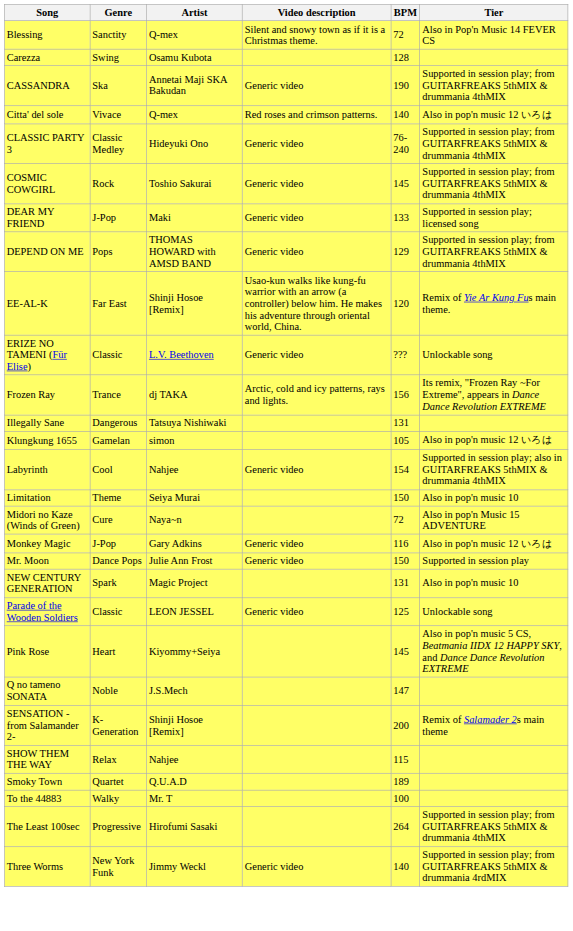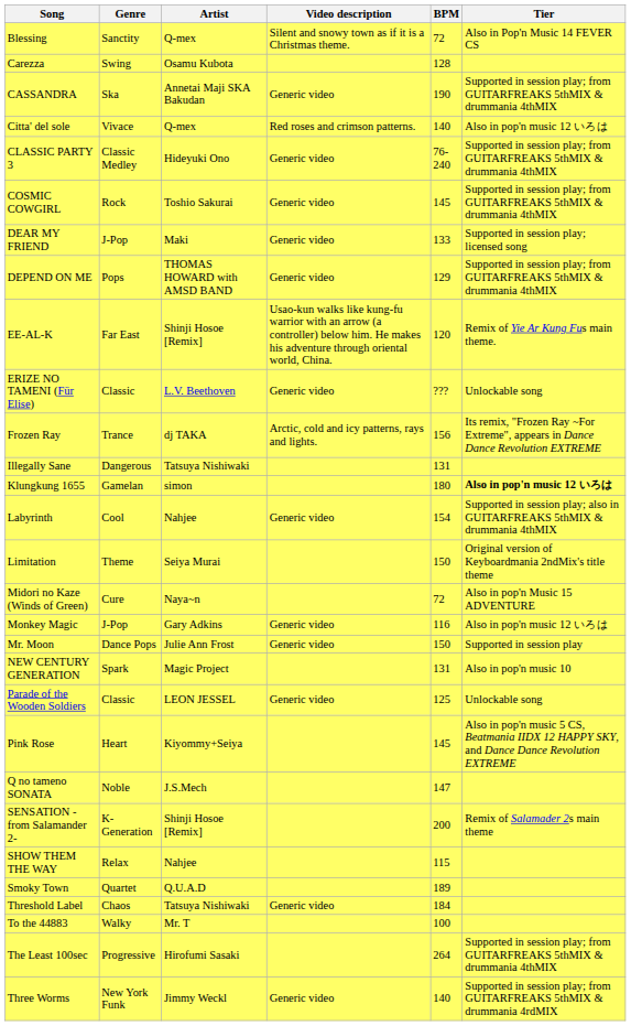 <table class="wikitable">
 <tr>
 <th>Song</th>
 <th>Genre</th>
 <th>Artist</th>
 <th>Video description</th>
 <th>BPM</th>
 <th>Tier</th>
 </tr>
 <tr style="background:#FFFF66;">
 <td>Blessing</td>
 <td>Sanctity</td>
 <td>Q-mex</td>
 <td>Silent and snowy town as if it is a Christmas theme.</td>
 <td>72</td>
 <td>Also in Pop'n Music 14 FEVER CS</td>
 </tr>
 <tr style="background:#FFFF66;">
 <td>Carezza</td>
 <td>Swing</td>
 <td>Osamu Kubota</td>
 <td></td>
 <td>128</td>
 <td></td>
 </tr>
 <tr style="background:#FFFF66;">
 <td>CASSANDRA</td>
 <td>Ska</td>
 <td>Annetai Maji SKA Bakudan</td>
 <td>Generic video</td>
 <td>190</td>
 <td>Supported in session play; from GUITARFREAKS 5thMIX & drummania 4thMIX</td>
 </tr>
 <tr style="background:#FFFF66;">
 <td>Citta' del sole</td>
 <td>Vivace</td>
 <td>Q-mex</td>
 <td>Red roses and crimson patterns.</td>
 <td>140</td>
 <td>Also in pop'n music 12 いろは</td>
 </tr>
 <tr style="background:#FFFF66;">
 <td>CLASSIC PARTY 3</td>
 <td>Classic Medley</td>
 <td>Hideyuki Ono</td>
 <td>Generic video</td>
 <td>76-240</td>
 <td>Supported in session play; from GUITARFREAKS 5thMIX & drummania 4thMIX</td>
 </tr>
 <tr style="background:#FFFF66;">
 <td>COSMIC COWGIRL</td>
 <td>Rock</td>
 <td>Toshio Sakurai</td>
 <td>Generic video</td>
 <td>145</td>
 <td>Supported in session play; from GUITARFREAKS 5thMIX & drummania 4thMIX</td>
 </tr>
 <tr style="background:#FFFF66;">
 <td>DEAR MY FRIEND</td>
 <td>J-Pop</td>
 <td>Maki</td>
 <td>Generic video</td>
 <td>133</td>
 <td>Supported in session play; licensed song</td>
 </tr>
 <tr style="background:#FFFF66;">
 <td>DEPEND ON ME</td>
 <td>Pops</td>
 <td>THOMAS HOWARD with AMSD BAND</td>
 <td>Generic video</td>
 <td>129</td>
 <td>Supported in session play; from GUITARFREAKS 5thMIX & drummania 4thMIX</td>
 </tr>
 <tr style="background:#FFFF66;">
 <td>EE-AL-K</td>
 <td>Far East</td>
 <td>Shinji Hosoe [Remix]</td>
 <td>Usao-kun walks like kung-fu warrior with an arrow (a controller) below him. He makes his adventure through oriental world, China.</td>
 <td>120</td>
 <td>Remix of <em><a href='#'>Yie Ar Kung Fu</a></em>s main theme.</td>
 </tr>
 <tr style="background:#FFFF66;">
 <td>ERIZE NO TAMENI (<a href='#'>Für Elise</a>)</td>
 <td>Classic</td>
 <td><a href='#'>L.V. Beethoven</a></td>
 <td>Generic video</td>
 <td>???</td>
 <td>Unlockable song</td>
 </tr>
 <tr style="background:#FFFF66;">
 <td>Frozen Ray</td>
 <td>Trance</td>
 <td>dj TAKA</td>
 <td>Arctic, cold and icy patterns, rays and lights.</td>
 <td>156</td>
 <td>Its remix, "Frozen Ray ~For Extreme", appears in <em>Dance Dance Revolution EXTREME</em></td>
 </tr>
 <tr style="background:#FFFF66;">
 <td>Illegally Sane</td>
 <td>Dangerous</td>
 <td>Tatsuya Nishiwaki</td>
 <td></td>
 <td>131</td>
 <td></td>
 </tr>
 <tr style="background:#FFFF66;">
 <td>Klungkung 1655</td>
 <td>Gamelan</td>
 <td>simon</td>
 <td></td>
-<td>105</td>
-<td>Also in pop'n music 12 いろは</td>
+<td>180</td>
+<td><strong>Also in pop'n music 12 いろは</strong></td>
 </tr>
 <tr style="background:#FFFF66;">
 <td>Labyrinth</td>
 <td>Cool</td>
 <td>Nahjee</td>
 <td>Generic video</td>
 <td>154</td>
 <td>Supported in session play; also in GUITARFREAKS 5thMIX & drummania 4thMIX</td>
 </tr>
 <tr style="background:#FFFF66;">
 <td>Limitation</td>
 <td>Theme</td>
 <td>Seiya Murai</td>
 <td></td>
 <td>150</td>
-<td>Also in pop'n music 10</td>
+<td>Original version of Keyboardmania 2ndMix's title theme</td>
 </tr>
 <tr style="background:#FFFF66;">
 <td>Midori no Kaze (Winds of Green)</td>
 <td>Cure</td>
 <td>Naya~n</td>
 <td></td>
 <td>72</td>
 <td>Also in pop'n Music 15 ADVENTURE</td>
 </tr>
 <tr style="background:#FFFF66;">
 <td>Monkey Magic</td>
 <td>J-Pop</td>
 <td>Gary Adkins</td>
 <td>Generic video</td>
 <td>116</td>
 <td>Also in pop'n music 12 いろは</td>
 </tr>
 <tr style="background:#FFFF66;">
 <td>Mr. Moon</td>
 <td>Dance Pops</td>
 <td>Julie Ann Frost</td>
 <td>Generic video</td>
 <td>150</td>
 <td>Supported in session play</td>
 </tr>
 <tr style="background:#FFFF66;">
 <td>NEW CENTURY GENERATION</td>
 <td>Spark</td>
 <td>Magic Project</td>
 <td></td>
 <td>131</td>
 <td>Also in pop'n music 10</td>
 </tr>
 <tr style="background:#FFFF66;">
 <td><a href='#'>Parade of the Wooden Soldiers</a></td>
 <td>Classic</td>
 <td>LEON JESSEL</td>
 <td>Generic video</td>
 <td>125</td>
 <td>Unlockable song</td>
 </tr>
 <tr style="background:#FFFF66;">
 <td>Pink Rose</td>
 <td>Heart</td>
 <td>Kiyommy+Seiya</td>
 <td></td>
 <td>145</td>
 <td>Also in pop'n music 5 CS, <em>Beatmania IIDX 12 HAPPY SKY</em>, and <em>Dance Dance Revolution EXTREME</em></td>
 </tr>
 <tr style="background:#FFFF66;">
 <td>Q no tameno SONATA</td>
 <td>Noble</td>
 <td>J.S.Mech</td>
 <td></td>
 <td>147</td>
 <td></td>
 </tr>
 <tr style="background:#FFFF66;">
 <td>SENSATION -from Salamander 2-</td>
 <td>K-Generation</td>
 <td>Shinji Hosoe [Remix]</td>
 <td></td>
 <td>200</td>
 <td>Remix of <em><a href='#'>Salamader 2</a></em>s main theme</td>
 </tr>
 <tr style="background:#FFFF66;">
 <td>SHOW THEM THE WAY</td>
 <td>Relax</td>
 <td>Nahjee</td>
 <td></td>
 <td>115</td>
 <td></td>
 </tr>
 <tr style="background:#FFFF66;">
 <td>Smoky Town</td>
 <td>Quartet</td>
 <td>Q.U.A.D</td>
 <td></td>
 <td>189</td>
 <td></td>
 </tr>
 <tr style="background:#FFFF66;">
+<td>Threshold Label</td>
+<td>Chaos</td>
+<td>Tatsuya Nishiwaki</td>
+<td>Generic video</td>
+<td>184</td>
+<td></td>
+</tr>
+<tr style="background:#FFFF66;">
 <td>To the 44883</td>
 <td>Walky</td>
 <td>Mr. T</td>
 <td></td>
 <td>100</td>
 <td></td>
 </tr>
 <tr style="background:#FFFF66;">
 <td>The Least 100sec</td>
 <td>Progressive</td>
 <td>Hirofumi Sasaki</td>
 <td></td>
 <td>264</td>
 <td>Supported in session play; from GUITARFREAKS 5thMIX & drummania 4thMIX</td>
 </tr>
 <tr style="background:#FFFF66;">
 <td>Three Worms</td>
 <td>New York Funk</td>
 <td>Jimmy Weckl</td>
 <td>Generic video</td>
 <td>140</td>
 <td>Supported in session play; from GUITARFREAKS 5thMIX & drummania 4rdMIX</td>
 </tr>
 </table>
